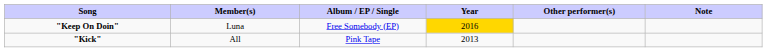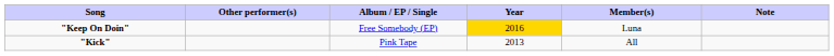 <table class="wikitable" style="margin:0.5em auto; clear:both; font-size:.9em; text-align:center; width:100%">
 <tr>
 <th width="500" style="background: #CCCCFF;">Song</th>
-<th width="350" style="background: #CCCCFF;">Member(s)</th>
+<th width="350" style="background: #CCCCFF;">Other performer(s)</th>
 <th width="350" style="background: #CCCCFF;">Album / EP / Single</th>
 <th width="250" style="background: #CCCCFF;">Year</th>
-<th width="350" style="background: #CCCCFF;">Other performer(s)</th>
+<th width="350" style="background: #CCCCFF;">Member(s)</th>
 <th width="350" style="background: #CCCCFF;">Note</th>
 </tr>
 <tr>
 <td><strong>"Keep On Doin"</strong></td>
-<td>Luna</td>
+<td></td>
 <td><a href='#'>Free Somebody (EP)</a></td>
 <td style="background: gold;">2016</td>
-<td></td>
+<td>Luna</td>
 <td></td>
 </tr>
 <tr>
 <td><strong>"Kick"</strong></td>
-<td>All</td>
+<td></td>
 <td><a href='#'>Pink Tape</a></td>
 <td>2013</td>
-<td></td>
+<td>All</td>
 <td></td>
 </tr>
 </table>
